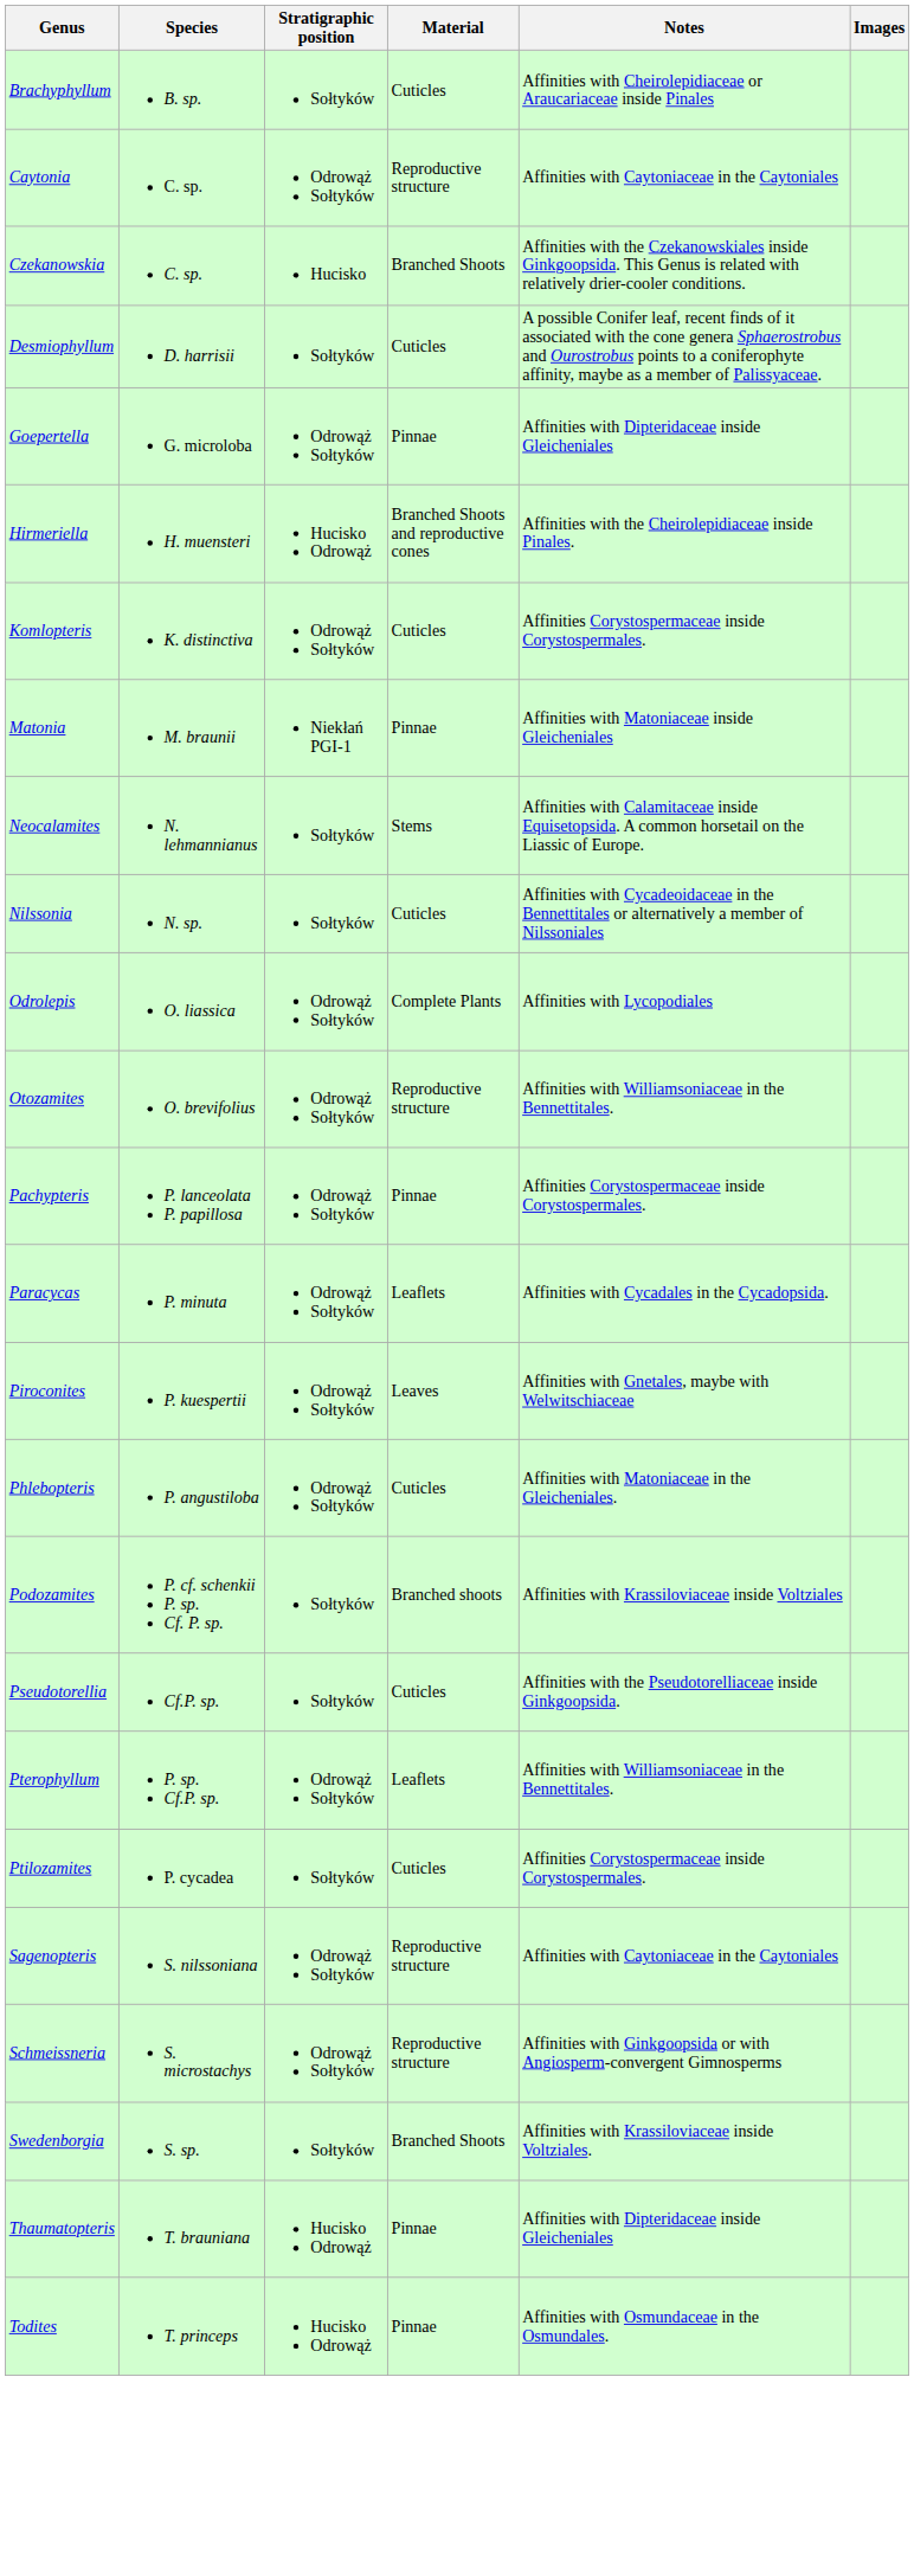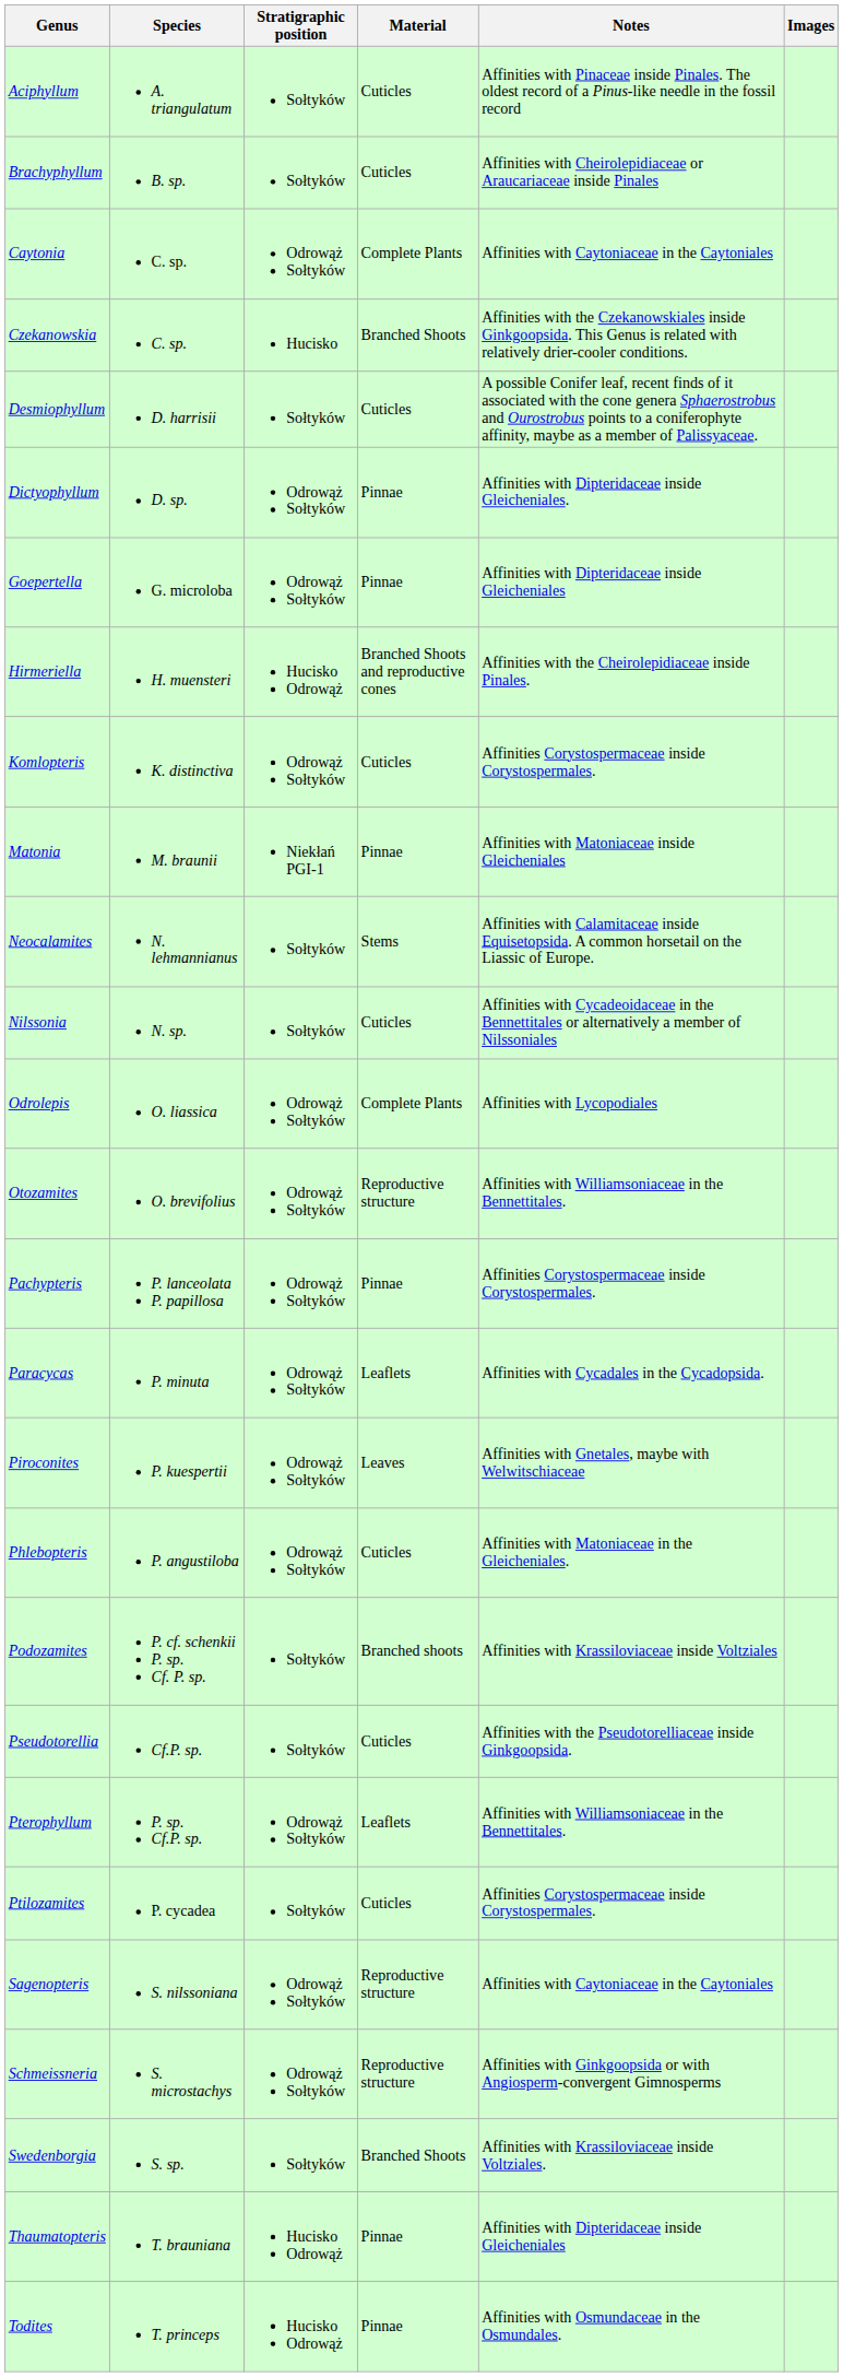 <table class="wikitable">
 <tr>
 <th>Genus</th>
 <th>Species</th>
 <th>Stratigraphic position</th>
 <th>Material</th>
 <th>Notes</th>
 <th>Images</th>
+</tr>
+<tr>
+<td style="background:#D1FFCF;"><em><a href='#'>Aciphyllum</a></em></td>
+<td style="background:#D1FFCF;"><br><ul><li><em>A. triangulatum</em></li></ul></td>
+<td style="background:#D1FFCF;"><br><ul><li>Sołtyków</li></ul></td>
+<td style="background:#D1FFCF;">Cuticles</td>
+<td style="background:#D1FFCF;">Affinities with <a href='#'>Pinaceae</a> inside <a href='#'>Pinales</a>. The oldest record of a <em>Pinus</em>-like needle in the fossil record</td>
+<td style="background:#D1FFCF;"></td>
 </tr>
 <tr>
 <td style="background:#D1FFCF;"><em><a href='#'>Brachyphyllum</a></em></td>
 <td style="background:#D1FFCF;"><br><ul><li><em>B. sp.</em></li></ul></td>
 <td style="background:#D1FFCF;"><br><ul><li>Sołtyków</li></ul></td>
 <td style="background:#D1FFCF;">Cuticles</td>
 <td style="background:#D1FFCF;">Affinities with <a href='#'>Cheirolepidiaceae</a> or <a href='#'>Araucariaceae</a> inside <a href='#'>Pinales</a></td>
 <td style="background:#D1FFCF;"></td>
 </tr>
 <tr>
 <td style="background:#D1FFCF;"><em><a href='#'>Caytonia</a></em></td>
 <td style="background:#D1FFCF;"><br><ul><li>C. sp.</li></ul></td>
 <td style="background:#D1FFCF;"><br><ul><li>Odrowąż</li><li>Sołtyków</li></ul></td>
-<td style="background:#D1FFCF;">Reproductive structure</td>
+<td style="background:#D1FFCF;">Complete Plants</td>
 <td style="background:#D1FFCF;">Affinities with <a href='#'>Caytoniaceae</a> in the <a href='#'>Caytoniales</a></td>
 <td style="background:#D1FFCF;"></td>
 </tr>
 <tr>
 <td style="background:#D1FFCF;"><em><a href='#'>Czekanowskia</a></em></td>
 <td style="background:#D1FFCF;"><br><ul><li><em>C. sp.</em></li></ul></td>
 <td style="background:#D1FFCF;"><br><ul><li>Hucisko</li></ul></td>
 <td style="background:#D1FFCF;">Branched Shoots</td>
 <td style="background:#D1FFCF;">Affinities with the <a href='#'>Czekanowskiales</a> inside <a href='#'>Ginkgoopsida</a>. This Genus is related with relatively drier-cooler conditions.</td>
 <td style="background:#D1FFCF;"></td>
 </tr>
 <tr>
 <td style="background:#D1FFCF;"><em><a href='#'>Desmiophyllum</a></em></td>
 <td style="background:#D1FFCF;"><br><ul><li><em>D. harrisii</em></li></ul></td>
 <td style="background:#D1FFCF;"><br><ul><li>Sołtyków</li></ul></td>
 <td style="background:#D1FFCF;">Cuticles</td>
 <td style="background:#D1FFCF;">A possible Conifer leaf, recent finds of it associated with the cone genera <em><a href='#'>Sphaerostrobus</a></em> and <em><a href='#'>Ourostrobus</a></em> points to a coniferophyte affinity, maybe as a member of <a href='#'>Palissyaceae</a>.</td>
+<td style="background:#D1FFCF;"></td>
+</tr>
+<tr>
+<td style="background:#D1FFCF;"><em><a href='#'>Dictyophyllum</a></em></td>
+<td style="background:#D1FFCF;"><br><ul><li><em>D. sp.</em></li></ul></td>
+<td style="background:#D1FFCF;"><br><ul><li>Odrowąż</li><li>Sołtyków</li></ul></td>
+<td style="background:#D1FFCF;">Pinnae</td>
+<td style="background:#D1FFCF;">Affinities with <a href='#'>Dipteridaceae</a> inside <a href='#'>Gleicheniales</a>.</td>
 <td style="background:#D1FFCF;"></td>
 </tr>
 <tr>
 <td style="background:#D1FFCF;"><em><a href='#'>Goepertella</a></em></td>
 <td style="background:#D1FFCF;"><br><ul><li>G. microloba</li></ul></td>
 <td style="background:#D1FFCF;"><br><ul><li>Odrowąż</li><li>Sołtyków</li></ul></td>
 <td style="background:#D1FFCF;">Pinnae</td>
 <td style="background:#D1FFCF;">Affinities with <a href='#'>Dipteridaceae</a> inside <a href='#'>Gleicheniales</a></td>
 <td style="background:#D1FFCF;"></td>
 </tr>
 <tr>
 <td style="background:#D1FFCF;"><em><a href='#'>Hirmeriella</a></em></td>
 <td style="background:#D1FFCF;"><br><ul><li><em>H. muensteri</em></li></ul></td>
 <td style="background:#D1FFCF;"><br><ul><li>Hucisko</li><li>Odrowąż</li></ul></td>
 <td style="background:#D1FFCF;">Branched Shoots and reproductive cones</td>
 <td style="background:#D1FFCF;">Affinities with the <a href='#'>Cheirolepidiaceae</a> inside <a href='#'>Pinales</a>.</td>
 <td style="background:#D1FFCF;"></td>
 </tr>
 <tr>
 <td style="background:#D1FFCF;"><em><a href='#'>Komlopteris</a></em></td>
 <td style="background:#D1FFCF;"><br><ul><li><em>K. distinctiva</em></li></ul></td>
 <td style="background:#D1FFCF;"><br><ul><li>Odrowąż</li><li>Sołtyków</li></ul></td>
 <td style="background:#D1FFCF;">Cuticles</td>
 <td style="background:#D1FFCF;">Affinities <a href='#'>Corystospermaceae</a> inside <a href='#'>Corystospermales</a>.</td>
 <td style="background:#D1FFCF;"></td>
 </tr>
 <tr>
 <td style="background:#D1FFCF;"><em><a href='#'>Matonia</a></em></td>
 <td style="background:#D1FFCF;"><br><ul><li><em>M. braunii</em></li></ul></td>
 <td style="background:#D1FFCF;"><br><ul><li>Niekłań PGI-1</li></ul></td>
 <td style="background:#D1FFCF;">Pinnae</td>
 <td style="background:#D1FFCF;">Affinities with <a href='#'>Matoniaceae</a> inside <a href='#'>Gleicheniales</a></td>
 <td style="background:#D1FFCF;"></td>
 </tr>
 <tr>
 <td style="background:#D1FFCF;"><em><a href='#'>Neocalamites</a></em></td>
 <td style="background:#D1FFCF;"><br><ul><li><em>N. lehmannianus</em></li></ul></td>
 <td style="background:#D1FFCF;"><br><ul><li>Sołtyków</li></ul></td>
 <td style="background:#D1FFCF;">Stems</td>
 <td style="background:#D1FFCF;">Affinities with <a href='#'>Calamitaceae</a> inside <a href='#'>Equisetopsida</a>. A common horsetail on the Liassic of Europe.</td>
 <td style="background:#D1FFCF;"></td>
 </tr>
 <tr>
 <td style="background:#D1FFCF;"><a href='#'><em>Nilssonia</em></a></td>
 <td style="background:#D1FFCF;"><br><ul><li><em>N. sp.</em></li></ul></td>
 <td style="background:#D1FFCF;"><br><ul><li>Sołtyków</li></ul></td>
 <td style="background:#D1FFCF;">Cuticles</td>
 <td style="background:#D1FFCF;">Affinities with <a href='#'>Cycadeoidaceae</a> in the <a href='#'>Bennettitales</a> or alternatively a member of <a href='#'>Nilssoniales</a></td>
 <td style="background:#D1FFCF;"></td>
 </tr>
 <tr>
 <td style="background:#D1FFCF;"><em><a href='#'>Odrolepis</a></em></td>
 <td style="background:#D1FFCF;"><br><ul><li><em>O. liassica</em></li></ul></td>
 <td style="background:#D1FFCF;"><br><ul><li>Odrowąż</li><li>Sołtyków</li></ul></td>
 <td style="background:#D1FFCF;">Complete Plants</td>
 <td style="background:#D1FFCF;">Affinities with <a href='#'>Lycopodiales</a></td>
 <td style="background:#D1FFCF;"></td>
 </tr>
 <tr>
 <td style="background:#D1FFCF;"><em><a href='#'>Otozamites</a></em></td>
 <td style="background:#D1FFCF;"><br><ul><li><em>O. brevifolius</em></li></ul></td>
 <td style="background:#D1FFCF;"><br><ul><li>Odrowąż</li><li>Sołtyków</li></ul></td>
 <td style="background:#D1FFCF;">Reproductive structure</td>
 <td style="background:#D1FFCF;">Affinities with <a href='#'>Williamsoniaceae</a> in the <a href='#'>Bennettitales</a>.</td>
 <td style="background:#D1FFCF;"></td>
 </tr>
 <tr>
 <td style="background:#D1FFCF;"><em><a href='#'>Pachypteris</a></em><em></em></td>
 <td style="background:#D1FFCF;"><br><ul><li><em>P. lanceolata</em></li><li><em>P. papillosa</em></li></ul></td>
 <td style="background:#D1FFCF;"><br><ul><li>Odrowąż</li><li>Sołtyków</li></ul></td>
 <td style="background:#D1FFCF;">Pinnae</td>
 <td style="background:#D1FFCF;">Affinities <a href='#'>Corystospermaceae</a> inside <a href='#'>Corystospermales</a>.</td>
 <td style="background:#D1FFCF;"></td>
 </tr>
 <tr>
 <td style="background:#D1FFCF;"><em><a href='#'>Paracycas</a></em></td>
 <td style="background:#D1FFCF;"><br><ul><li><em>P. minuta</em></li></ul></td>
 <td style="background:#D1FFCF;"><br><ul><li>Odrowąż</li><li>Sołtyków</li></ul></td>
 <td style="background:#D1FFCF;">Leaflets</td>
 <td style="background:#D1FFCF;">Affinities with <a href='#'>Cycadales</a> in the <a href='#'>Cycadopsida</a>.</td>
 <td style="background:#D1FFCF;"></td>
 </tr>
 <tr>
 <td style="background:#D1FFCF;"><em><a href='#'>Piroconites</a></em></td>
 <td style="background:#D1FFCF;"><br><ul><li><em>P. kuespertii</em></li></ul></td>
 <td style="background:#D1FFCF;"><br><ul><li>Odrowąż</li><li>Sołtyków</li></ul></td>
 <td style="background:#D1FFCF;">Leaves</td>
 <td style="background:#D1FFCF;">Affinities with <a href='#'>Gnetales</a>, maybe with <a href='#'>Welwitschiaceae</a></td>
 <td style="background:#D1FFCF;"></td>
 </tr>
 <tr>
 <td style="background:#D1FFCF;"><em><a href='#'>Phlebopteris</a></em></td>
 <td style="background:#D1FFCF;"><br><ul><li><em>P. angustiloba</em></li></ul></td>
 <td style="background:#D1FFCF;"><br><ul><li>Odrowąż</li><li>Sołtyków</li></ul></td>
 <td style="background:#D1FFCF;">Cuticles</td>
 <td style="background:#D1FFCF;">Affinities with <a href='#'>Matoniaceae</a> in the <a href='#'>Gleicheniales</a>.</td>
 <td style="background:#D1FFCF;"></td>
 </tr>
 <tr>
 <td style="background:#D1FFCF;"><em><a href='#'>Podozamites</a></em><em></em></td>
 <td style="background:#D1FFCF;"><br><ul><li><em>P. cf. schenkii </em></li><li><em>P. sp.</em></li><li><em>Cf. P. sp.</em></li></ul></td>
 <td style="background:#D1FFCF;"><br><ul><li>Sołtyków</li></ul></td>
 <td style="background:#D1FFCF;">Branched shoots</td>
 <td style="background:#D1FFCF;">Affinities with <a href='#'>Krassiloviaceae</a> inside <a href='#'>Voltziales</a></td>
 <td style="background:#D1FFCF;"></td>
 </tr>
 <tr>
 <td style="background:#D1FFCF;"><em><a href='#'>Pseudotorellia</a></em></td>
 <td style="background:#D1FFCF;"><br><ul><li><em>Cf.P. sp.</em></li></ul></td>
 <td style="background:#D1FFCF;"><br><ul><li>Sołtyków</li></ul></td>
 <td style="background:#D1FFCF;">Cuticles</td>
 <td style="background:#D1FFCF;">Affinities with the <a href='#'>Pseudotorelliaceae</a> inside <a href='#'>Ginkgoopsida</a>.</td>
 <td style="background:#D1FFCF;"></td>
 </tr>
 <tr>
 <td style="background:#D1FFCF;"><em><a href='#'>Pterophyllum</a></em></td>
 <td style="background:#D1FFCF;"><br><ul><li><em>P. sp.</em></li><li><em>Cf.P. sp.</em></li></ul></td>
 <td style="background:#D1FFCF;"><br><ul><li>Odrowąż</li><li>Sołtyków</li></ul></td>
 <td style="background:#D1FFCF;">Leaflets</td>
 <td style="background:#D1FFCF;">Affinities with <a href='#'>Williamsoniaceae</a> in the <a href='#'>Bennettitales</a>.</td>
 <td style="background:#D1FFCF;"></td>
 </tr>
 <tr>
 <td style="background:#D1FFCF;"><em><a href='#'>Ptilozamites</a></em></td>
 <td style="background:#D1FFCF;"><br><ul><li>P. cycadea</li></ul></td>
 <td style="background:#D1FFCF;"><br><ul><li>Sołtyków</li></ul></td>
 <td style="background:#D1FFCF;">Cuticles</td>
 <td style="background:#D1FFCF;">Affinities <a href='#'>Corystospermaceae</a> inside <a href='#'>Corystospermales</a>.</td>
 <td style="background:#D1FFCF;"></td>
 </tr>
 <tr>
 <td style="background:#D1FFCF;"><em><a href='#'>Sagenopteris</a></em></td>
 <td style="background:#D1FFCF;"><br><ul><li><em>S. nilssoniana</em></li></ul></td>
 <td style="background:#D1FFCF;"><br><ul><li>Odrowąż</li><li>Sołtyków</li></ul></td>
 <td style="background:#D1FFCF;">Reproductive structure</td>
 <td style="background:#D1FFCF;">Affinities with <a href='#'>Caytoniaceae</a> in the <a href='#'>Caytoniales</a></td>
 <td style="background:#D1FFCF;"></td>
 </tr>
 <tr>
 <td style="background:#D1FFCF;"><em><a href='#'>Schmeissneria</a></em></td>
 <td style="background:#D1FFCF;"><br><ul><li><em>S. microstachys</em></li></ul></td>
 <td style="background:#D1FFCF;"><br><ul><li>Odrowąż</li><li>Sołtyków</li></ul></td>
 <td style="background:#D1FFCF;">Reproductive structure</td>
 <td style="background:#D1FFCF;">Affinities with <a href='#'>Ginkgoopsida</a> or with <a href='#'>Angiosperm</a>-convergent Gimnosperms</td>
 <td style="background:#D1FFCF;"></td>
 </tr>
 <tr>
 <td style="background:#D1FFCF;"><em><a href='#'>Swedenborgia</a></em></td>
 <td style="background:#D1FFCF;"><br><ul><li><em>S. sp.</em></li></ul></td>
 <td style="background:#D1FFCF;"><br><ul><li>Sołtyków</li></ul></td>
 <td style="background:#D1FFCF;">Branched Shoots</td>
 <td style="background:#D1FFCF;">Affinities with <a href='#'>Krassiloviaceae</a> inside <a href='#'>Voltziales</a>.</td>
 <td style="background:#D1FFCF;"></td>
 </tr>
 <tr>
 <td style="background:#D1FFCF;"><em><a href='#'>Thaumatopteris</a></em></td>
 <td style="background:#D1FFCF;"><br><ul><li><em>T. brauniana</em></li></ul></td>
 <td style="background:#D1FFCF;"><br><ul><li>Hucisko</li><li>Odrowąż</li></ul></td>
 <td style="background:#D1FFCF;">Pinnae</td>
 <td style="background:#D1FFCF;">Affinities with <a href='#'>Dipteridaceae</a> inside <a href='#'>Gleicheniales</a></td>
 <td style="background:#D1FFCF;"></td>
 </tr>
 <tr>
 <td style="background:#D1FFCF;"><em><a href='#'>Todites</a></em></td>
 <td style="background:#D1FFCF;"><br><ul><li><em>T. princeps</em></li></ul></td>
 <td style="background:#D1FFCF;"><br><ul><li>Hucisko</li><li>Odrowąż</li></ul></td>
 <td style="background:#D1FFCF;">Pinnae</td>
 <td style="background:#D1FFCF;">Affinities with <a href='#'>Osmundaceae</a> in the <a href='#'>Osmundales</a>.</td>
 <td style="background:#D1FFCF;"></td>
 </tr>
 </table>
